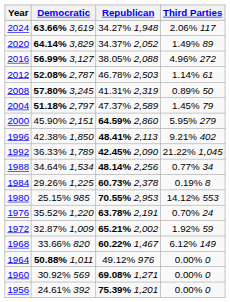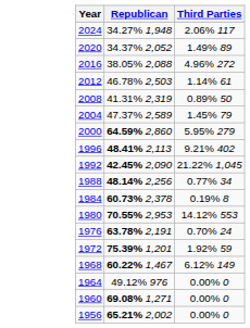 <table class="wikitable"  style="float:right; margin:1em; font-size:95%;">
 <tr style="background:lightgrey;">
 <th>Year</th>
-<th><a href='#'>Democratic</a></th>
 <th><a href='#'>Republican</a></th>
 <th><a href='#'>Third Parties</a></th>
 </tr>
 <tr>
 <td align="center" ><a href='#'>2024</a></td>
-<td align="center" ><strong>63.66%</strong> <em>3,619</em></td>
 <td align="center" >34.27% <em>1,948</em></td>
 <td align="center" >2.06% <em>117</em></td>
 </tr>
 <tr>
 <td align="center" ><a href='#'>2020</a></td>
-<td align="center" ><strong>64.14%</strong> <em>3,829</em></td>
 <td align="center" >34.37% <em>2,052</em></td>
 <td align="center" >1.49% <em>89</em></td>
 </tr>
 <tr>
 <td align="center" ><a href='#'>2016</a></td>
-<td align="center" ><strong>56.99%</strong> <em>3,127</em></td>
 <td align="center" >38.05% <em>2,088</em></td>
 <td align="center" >4.96% <em>272</em></td>
 </tr>
 <tr>
 <td align="center" ><a href='#'>2012</a></td>
-<td align="center" ><strong>52.08%</strong> <em>2,787</em></td>
 <td align="center" >46.78% <em>2,503</em></td>
 <td align="center" >1.14% <em>61</em></td>
 </tr>
 <tr>
 <td align="center" ><a href='#'>2008</a></td>
-<td align="center" ><strong>57.80%</strong> <em>3,245</em></td>
 <td align="center" >41.31% <em>2,319</em></td>
 <td align="center" >0.89% <em>50</em></td>
 </tr>
 <tr>
 <td align="center" ><a href='#'>2004</a></td>
-<td align="center" ><strong>51.18%</strong> <em>2,797</em></td>
 <td align="center" >47.37% <em>2,589</em></td>
 <td align="center" >1.45% <em>79</em></td>
 </tr>
 <tr>
 <td align="center" ><a href='#'>2000</a></td>
-<td align="center" >45.90% <em>2,151</em></td>
 <td align="center" ><strong>64.59%</strong> <em>2,860</em></td>
 <td align="center" >5.95% <em>279</em></td>
 </tr>
 <tr>
 <td align="center" ><a href='#'>1996</a></td>
-<td align="center" >42.38% <em>1,850</em></td>
 <td align="center" ><strong>48.41%</strong> <em>2,113</em></td>
 <td align="center" >9.21% <em>402</em></td>
 </tr>
 <tr>
 <td align="center" ><a href='#'>1992</a></td>
-<td align="center" >36.33% <em>1,789</em></td>
 <td align="center" ><strong>42.45%</strong> <em>2,090</em></td>
 <td align="center" >21.22% <em>1,045</em></td>
 </tr>
 <tr>
 <td align="center" ><a href='#'>1988</a></td>
-<td align="center" >34.64% <em>1,534</em></td>
 <td align="center" ><strong>48.14%</strong> <em>2,256</em></td>
 <td align="center" >0.77% <em>34</em></td>
 </tr>
 <tr>
 <td align="center" ><a href='#'>1984</a></td>
-<td align="center" >29.26% <em>1,225</em></td>
 <td align="center" ><strong>60.73%</strong> <em>2,378</em></td>
 <td align="center" >0.19% <em>8</em></td>
 </tr>
 <tr>
 <td align="center" ><a href='#'>1980</a></td>
-<td align="center" >25.15% <em>985</em></td>
 <td align="center" ><strong>70.55%</strong> <em>2,953</em></td>
 <td align="center" >14.12% <em>553</em></td>
 </tr>
 <tr>
 <td align="center" ><a href='#'>1976</a></td>
-<td align="center" >35.52% <em>1,220</em></td>
 <td align="center" ><strong>63.78%</strong> <em>2,191</em></td>
 <td align="center" >0.70% <em>24</em></td>
 </tr>
 <tr>
 <td align="center" ><a href='#'>1972</a></td>
-<td align="center" >32.87% <em>1,009</em></td>
-<td align="center" ><strong>65.21%</strong> <em>2,002</em></td>
+<td align="center" ><strong>75.39%</strong> <em>1,201</em></td>
 <td align="center" >1.92% <em>59</em></td>
 </tr>
 <tr>
 <td align="center" ><a href='#'>1968</a></td>
-<td align="center" >33.66% <em>820</em></td>
 <td align="center" ><strong>60.22%</strong> <em>1,467</em></td>
 <td align="center" >6.12% <em>149</em></td>
 </tr>
 <tr>
 <td align="center" ><a href='#'>1964</a></td>
-<td align="center" ><strong>50.88%</strong> <em>1,011</em></td>
 <td align="center" >49.12% <em>976</em></td>
 <td align="center" >0.00% <em>0</em></td>
 </tr>
 <tr>
 <td align="center" ><a href='#'>1960</a></td>
-<td align="center" >30.92% <em>569</em></td>
 <td align="center" ><strong>69.08%</strong> <em>1,271</em></td>
 <td align="center" >0.00% <em>0</em></td>
 </tr>
 <tr>
 <td align="center" ><a href='#'>1956</a></td>
-<td align="center" >24.61% <em>392</em></td>
-<td align="center" ><strong>75.39%</strong> <em>1,201</em></td>
+<td align="center" ><strong>65.21%</strong> <em>2,002</em></td>
 <td align="center" >0.00% <em>0</em></td>
 </tr>
 </table>
